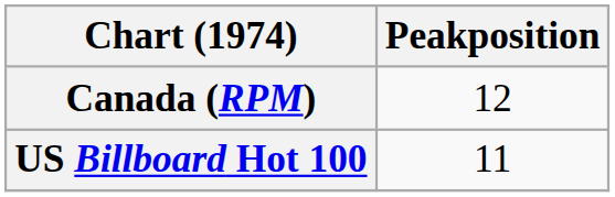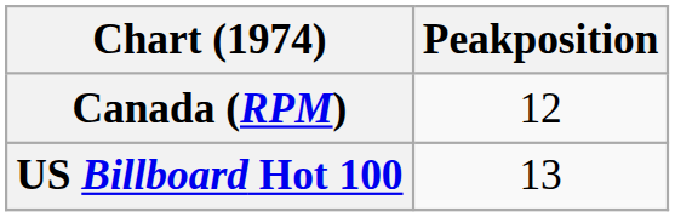 <table class="wikitable plainrowheaders" style="text-align:center;">
 <tr>
 <th>Chart (1974)</th>
 <th>Peakposition</th>
 </tr>
 <tr>
 <th scope="row">Canada (<em><a href='#'>RPM</a></em>)</th>
 <td>12</td>
 </tr>
 <tr>
 <th scope="row">US <a href='#'><em>Billboard</em> Hot 100</a></th>
-<td>11</td>
+<td>13</td>
 </tr>
 <tr>
 </tr>
 </table>
